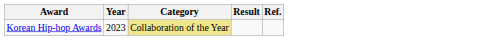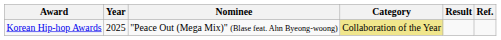 <table class="wikitable">
 <tr>
 <th>Award</th>
 <th>Year</th>
+<th>Nominee</th>
 <th>Category</th>
 <th>Result</th>
 <th>Ref.</th>
 </tr>
 <tr>
 <td><a href='#'>Korean Hip-hop Awards</a></td>
-<td>2023</td>
+<td>2025</td>
+<td>"Peace Out (Mega Mix)" <small>(Blase feat. Ahn Byeong-woong)</small></td>
 <td style="background: khaki;">Collaboration of the Year</td>
 <td></td>
 <td></td>
 </tr>
 </table>
